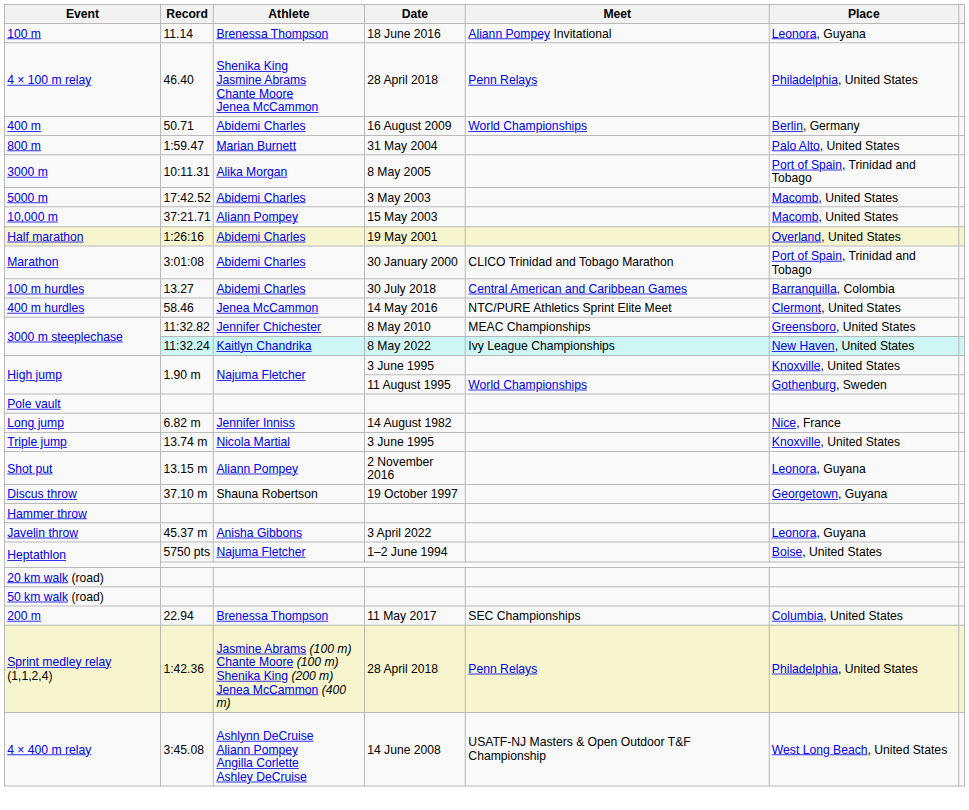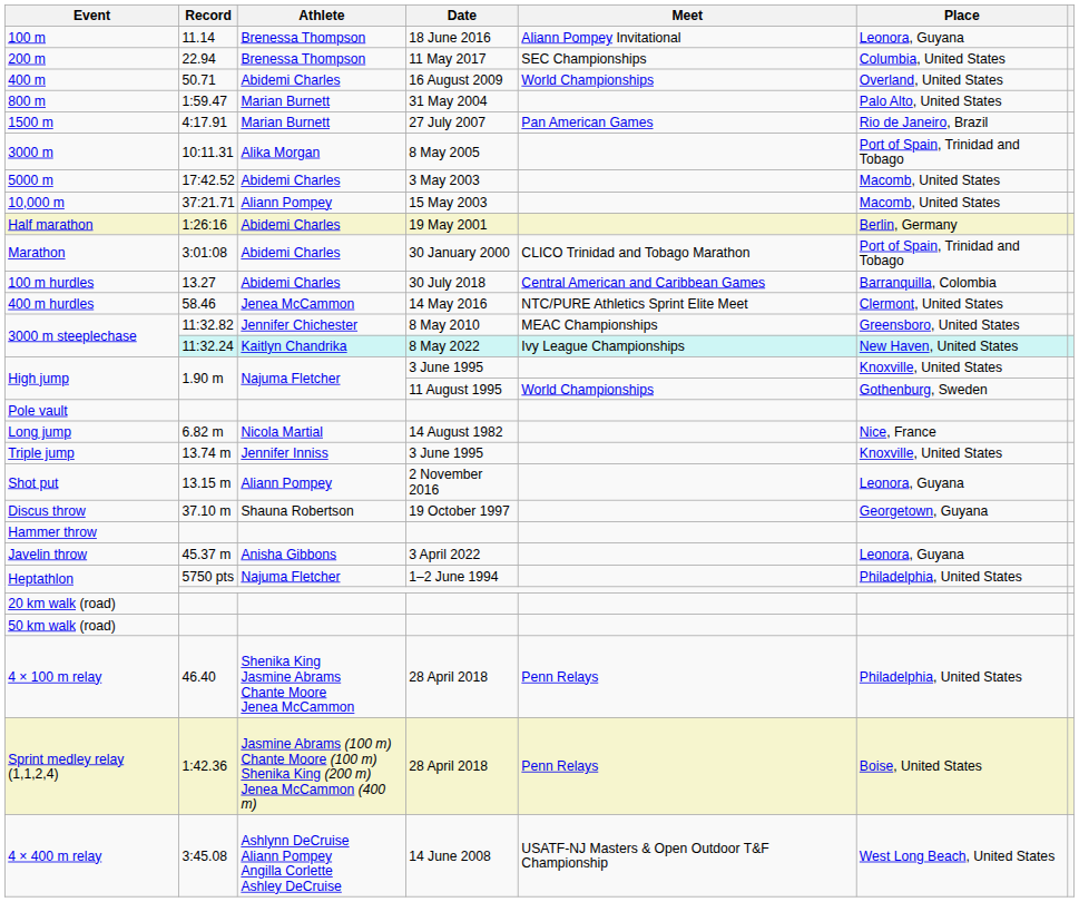 <table class="wikitable" style="font-size:95%; width: 95%;">
 <tr>
 <th>Event</th>
 <th>Record</th>
 <th>Athlete</th>
 <th>Date</th>
 <th>Meet</th>
 <th>Place</th>
 <th></th>
 </tr>
 <tr>
 <td><a href='#'>100 m</a></td>
 <td>11.14 </td>
 <td><a href='#'>Brenessa Thompson</a></td>
 <td>18 June 2016</td>
 <td><a href='#'>Aliann Pompey</a> Invitational</td>
 <td><a href='#'>Leonora</a>, Guyana</td>
 <td></td>
 </tr>
 <tr>
-<td><a href='#'>4 × 100 m relay</a></td>
-<td>46.40</td>
-<td><br><a href='#'>Shenika King</a><br><a href='#'>Jasmine Abrams</a><br><a href='#'>Chante Moore</a><br><a href='#'>Jenea McCammon</a></td>
-<td>28 April 2018</td>
-<td><a href='#'>Penn Relays</a></td>
-<td><a href='#'>Philadelphia</a>, United States</td>
+<td><a href='#'>200 m</a></td>
+<td>22.94 </td>
+<td><a href='#'>Brenessa Thompson</a></td>
+<td>11 May 2017</td>
+<td>SEC Championships</td>
+<td><a href='#'>Columbia</a>, United States</td>
 <td></td>
 </tr>
 <tr>
 <td><a href='#'>400 m</a></td>
 <td>50.71</td>
 <td><a href='#'>Abidemi Charles</a></td>
 <td>16 August 2009</td>
 <td><a href='#'>World Championships</a></td>
-<td><a href='#'>Berlin</a>, Germany</td>
+<td><a href='#'>Overland</a>, United States</td>
 <td></td>
 </tr>
 <tr>
 <td><a href='#'>800 m</a></td>
 <td>1:59.47</td>
 <td><a href='#'>Marian Burnett</a></td>
 <td>31 May 2004</td>
 <td></td>
 <td><a href='#'>Palo Alto</a>, United States</td>
+<td></td>
+</tr>
+<tr>
+<td><a href='#'>1500 m</a></td>
+<td>4:17.91</td>
+<td><a href='#'>Marian Burnett</a></td>
+<td>27 July 2007</td>
+<td><a href='#'>Pan American Games</a></td>
+<td><a href='#'>Rio de Janeiro</a>, Brazil</td>
 <td></td>
 </tr>
 <tr>
 <td><a href='#'>3000 m</a></td>
 <td>10:11.31</td>
 <td><a href='#'>Alika Morgan</a></td>
 <td>8 May 2005</td>
 <td></td>
 <td><a href='#'>Port of Spain</a>, Trinidad and Tobago</td>
 <td></td>
 </tr>
 <tr>
 <td><a href='#'>5000 m</a></td>
 <td>17:42.52</td>
 <td><a href='#'>Abidemi Charles</a></td>
 <td>3 May 2003</td>
 <td></td>
 <td><a href='#'>Macomb</a>, United States</td>
 <td></td>
 </tr>
 <tr>
 <td><a href='#'>10,000 m</a></td>
 <td>37:21.71</td>
 <td><a href='#'>Aliann Pompey</a></td>
 <td>15 May 2003</td>
 <td></td>
 <td><a href='#'>Macomb</a>, United States</td>
 <td></td>
 </tr>
 <tr style="background:#f6F5CE;">
 <td><a href='#'>Half marathon</a></td>
 <td>1:26:16</td>
 <td><a href='#'>Abidemi Charles</a></td>
 <td>19 May 2001</td>
 <td></td>
-<td><a href='#'>Overland</a>, United States</td>
+<td><a href='#'>Berlin</a>, Germany</td>
 <td></td>
 </tr>
 <tr>
 <td><a href='#'>Marathon</a></td>
 <td>3:01:08</td>
 <td><a href='#'>Abidemi Charles</a></td>
 <td>30 January 2000</td>
 <td>CLICO Trinidad and Tobago Marathon</td>
 <td><a href='#'>Port of Spain</a>, Trinidad and Tobago</td>
 <td></td>
 </tr>
 <tr>
 <td><a href='#'>100 m hurdles</a></td>
 <td>13.27 </td>
 <td><a href='#'>Abidemi Charles</a></td>
 <td>30 July 2018</td>
 <td><a href='#'>Central American and Caribbean Games</a></td>
 <td><a href='#'>Barranquilla</a>, Colombia</td>
 <td></td>
 </tr>
 <tr>
 <td><a href='#'>400 m hurdles</a></td>
 <td>58.46</td>
 <td><a href='#'>Jenea McCammon</a></td>
 <td>14 May 2016</td>
 <td>NTC/PURE Athletics Sprint Elite Meet</td>
 <td><a href='#'>Clermont</a>, United States</td>
 <td></td>
 </tr>
 <tr>
 <td rowspan=2><a href='#'>3000 m steeplechase</a></td>
 <td>11:32.82</td>
 <td><a href='#'>Jennifer Chichester</a></td>
 <td>8 May 2010</td>
 <td>MEAC Championships</td>
 <td><a href='#'>Greensboro</a>, United States</td>
 <td></td>
 </tr>
 <tr bgcolor=#CEF6F5>
 <td>11:32.24</td>
 <td><a href='#'>Kaitlyn Chandrika</a></td>
 <td>8 May 2022</td>
 <td>Ivy League Championships</td>
 <td><a href='#'>New Haven</a>, United States</td>
 <td></td>
 </tr>
 <tr>
 <td rowspan=2><a href='#'>High jump</a></td>
 <td rowspan=2>1.90 m</td>
 <td rowspan=2><a href='#'>Najuma Fletcher</a></td>
 <td>3 June 1995</td>
 <td></td>
 <td><a href='#'>Knoxville</a>, United States</td>
 <td></td>
 </tr>
 <tr>
 <td>11 August 1995</td>
 <td><a href='#'>World Championships</a></td>
 <td><a href='#'>Gothenburg</a>, Sweden</td>
 <td></td>
 </tr>
 <tr>
 <td><a href='#'>Pole vault</a></td>
 <td></td>
 <td></td>
 <td></td>
 <td></td>
 <td></td>
 <td></td>
 </tr>
 <tr>
 <td><a href='#'>Long jump</a></td>
 <td>6.82 m</td>
-<td><a href='#'>Jennifer Inniss</a></td>
+<td><a href='#'>Nicola Martial</a></td>
 <td>14 August 1982</td>
 <td></td>
 <td><a href='#'>Nice</a>, France</td>
 <td></td>
 </tr>
 <tr>
 <td><a href='#'>Triple jump</a></td>
 <td>13.74 m</td>
-<td><a href='#'>Nicola Martial</a></td>
+<td><a href='#'>Jennifer Inniss</a></td>
 <td>3 June 1995</td>
 <td></td>
 <td><a href='#'>Knoxville</a>, United States</td>
 <td></td>
 </tr>
 <tr>
 <td><a href='#'>Shot put</a></td>
 <td>13.15 m</td>
 <td><a href='#'>Aliann Pompey</a></td>
 <td>2 November 2016</td>
 <td></td>
 <td><a href='#'>Leonora</a>, Guyana</td>
 <td></td>
 </tr>
 <tr>
 <td><a href='#'>Discus throw</a></td>
 <td>37.10 m</td>
 <td>Shauna Robertson</td>
 <td>19 October 1997</td>
 <td></td>
 <td><a href='#'>Georgetown</a>, Guyana</td>
 <td></td>
 </tr>
 <tr>
 <td><a href='#'>Hammer throw</a></td>
 <td></td>
 <td></td>
 <td></td>
 <td></td>
 <td></td>
 <td></td>
 </tr>
 <tr>
 <td><a href='#'>Javelin throw</a></td>
 <td>45.37 m</td>
 <td><a href='#'>Anisha Gibbons</a></td>
 <td>3 April 2022</td>
 <td></td>
 <td><a href='#'>Leonora</a>, Guyana</td>
 <td></td>
 </tr>
 <tr>
 <td rowspan=2><a href='#'>Heptathlon</a></td>
 <td>5750 pts</td>
 <td><a href='#'>Najuma Fletcher</a></td>
 <td>1–2 June 1994</td>
 <td></td>
-<td><a href='#'>Boise</a>, United States</td>
+<td><a href='#'>Philadelphia</a>, United States</td>
 <td></td>
 </tr>
 <tr>
 <td colspan=5></td>
 <td></td>
 </tr>
 <tr>
 <td><a href='#'>20 km walk</a> (road)</td>
 <td></td>
 <td></td>
 <td></td>
 <td></td>
 <td></td>
 <td></td>
 </tr>
 <tr>
 <td><a href='#'>50 km walk</a> (road)</td>
 <td></td>
 <td></td>
 <td></td>
 <td></td>
 <td></td>
 <td></td>
 </tr>
 <tr>
-<td><a href='#'>200 m</a></td>
-<td>22.94 </td>
-<td><a href='#'>Brenessa Thompson</a></td>
-<td>11 May 2017</td>
-<td>SEC Championships</td>
-<td><a href='#'>Columbia</a>, United States</td>
+<td><a href='#'>4 × 100 m relay</a></td>
+<td>46.40</td>
+<td><br><a href='#'>Shenika King</a><br><a href='#'>Jasmine Abrams</a><br><a href='#'>Chante Moore</a><br><a href='#'>Jenea McCammon</a></td>
+<td>28 April 2018</td>
+<td><a href='#'>Penn Relays</a></td>
+<td><a href='#'>Philadelphia</a>, United States</td>
 <td></td>
 </tr>
 <tr style="background:#f6F5CE;">
 <td><a href='#'>Sprint medley relay</a> (1,1,2,4)</td>
 <td>1:42.36</td>
 <td><br><a href='#'>Jasmine Abrams</a> <em>(100 m)</em><br><a href='#'>Chante Moore</a> <em>(100 m)</em><br><a href='#'>Shenika King</a> <em>(200 m)</em><br><a href='#'>Jenea McCammon</a> <em>(400 m)</em></td>
 <td>28 April 2018</td>
 <td><a href='#'>Penn Relays</a></td>
-<td><a href='#'>Philadelphia</a>, United States</td>
+<td><a href='#'>Boise</a>, United States</td>
 <td></td>
 </tr>
 <tr>
 <td><a href='#'>4 × 400 m relay</a></td>
 <td>3:45.08 </td>
 <td><br><a href='#'>Ashlynn DeCruise</a><br><a href='#'>Aliann Pompey</a><br><a href='#'>Angilla Corlette</a><br><a href='#'>Ashley DeCruise</a></td>
 <td>14 June 2008</td>
 <td>USATF-NJ Masters & Open Outdoor T&F Championship</td>
 <td><a href='#'>West Long Beach</a>, United States</td>
 <td></td>
 </tr>
 </table>
